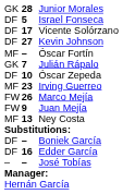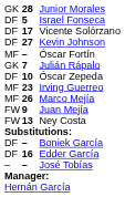 <table style = "font-size: 90%" cellspacing = "0" cellpadding = "0">
 <tr>
 <td colspan = 4></td>
 </tr>
 <tr>
 <th style="width:25px;"></th>
 <th style="width:25px;"></th>
 </tr>
 <tr>
 <td>GK</td>
 <td><strong>28</strong></td>
 <td> <a href='#'>Junior Morales</a></td>
 </tr>
 <tr>
 <td>DF</td>
 <td><strong>5</strong></td>
 <td> <a href='#'>Israel Fonseca</a></td>
 </tr>
 <tr>
 <td>DF</td>
 <td><strong>17</strong></td>
 <td> Vicente Solórzano</td>
 <td></td>
 <td></td>
 </tr>
 <tr>
 <td>DF</td>
 <td><strong>27</strong></td>
 <td> <a href='#'>Kevin Johnson</a></td>
 </tr>
 <tr>
 <td>MF</td>
 <td><strong>–</strong></td>
 <td> Óscar Fortín</td>
 </tr>
 <tr>
 <td>GK</td>
 <td><strong>7</strong></td>
 <td> <a href='#'>Julián Rápalo</a></td>
 <td></td>
 <td></td>
 </tr>
 <tr>
 <td>DF</td>
 <td><strong>10</strong></td>
 <td> Óscar Zepeda</td>
 </tr>
 <tr>
 <td>MF</td>
 <td><strong>23</strong></td>
 <td> <a href='#'>Irving Guerreo</a></td>
 </tr>
 <tr>
-<td>FW</td>
+<td>MF</td>
 <td><strong>26</strong></td>
 <td> <a href='#'>Marco Mejía</a></td>
 <td></td>
 <td></td>
 </tr>
 <tr>
 <td>FW</td>
 <td><strong>9</strong></td>
 <td> <a href='#'>Juan Mejía</a></td>
 <td></td>
 <td></td>
 </tr>
 <tr>
-<td>MF</td>
+<td>FW</td>
 <td><strong>13</strong></td>
 <td> Ney Costa</td>
 <td></td>
 <td></td>
 </tr>
 <tr>
 <td colspan = 3><strong>Substitutions:</strong></td>
 </tr>
 <tr>
 <td>DF</td>
 <td><strong>–</strong></td>
 <td> <a href='#'>Boniek García</a></td>
 <td></td>
 <td></td>
 <td></td>
 <td></td>
 </tr>
 <tr>
 <td>DF</td>
 <td><strong>16</strong></td>
 <td> <a href='#'>Edder García</a></td>
 <td></td>
 <td></td>
 </tr>
 <tr>
 <td>–</td>
 <td><strong>–</strong></td>
 <td> <a href='#'>José Tobías</a></td>
 <td></td>
 <td></td>
 </tr>
 <tr>
 <td colspan = 3><strong>Manager:</strong></td>
 </tr>
 <tr>
 <td colspan = 3> <a href='#'>Hernán García</a></td>
 </tr>
 </table>
